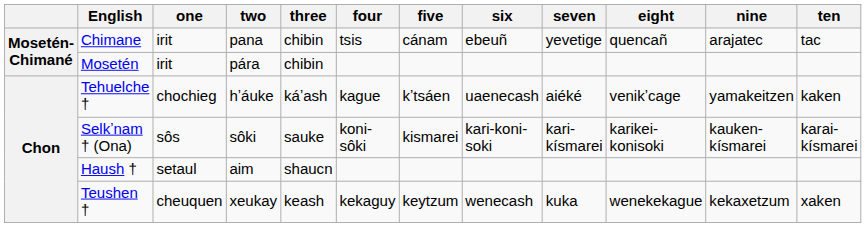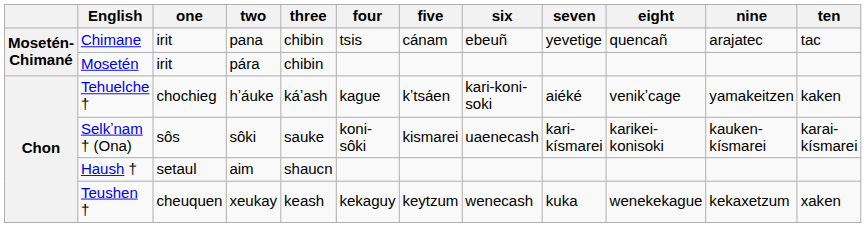 <table class="wikitable">
 <tr>
 <th></th>
 <th>English</th>
 <th>one</th>
 <th>two</th>
 <th>three</th>
 <th>four</th>
 <th>five</th>
 <th>six</th>
 <th>seven</th>
 <th>eight</th>
 <th>nine</th>
 <th>ten</th>
 </tr>
 <tr>
 <th rowspan="2">Mosetén-Chimané</th>
 <td><a href='#'>Chimane</a></td>
 <td>irit</td>
 <td>pana</td>
 <td>chibin</td>
 <td>tsis</td>
 <td>cánam</td>
 <td>ebeuñ</td>
 <td>yevetige</td>
 <td>quencañ</td>
 <td>arajatec</td>
 <td>tac</td>
 </tr>
 <tr>
 <td><a href='#'>Mosetén</a></td>
 <td>irit</td>
 <td>pára</td>
 <td>chibin</td>
 <td></td>
 <td></td>
 <td></td>
 <td></td>
 <td></td>
 <td></td>
 <td></td>
 </tr>
 <tr>
 <th rowspan="4">Chon</th>
 <td><a href='#'>Tehuelche</a> †</td>
 <td>chochieg</td>
 <td>hʼáuke</td>
 <td>káʼash</td>
 <td>kague</td>
 <td>kʼtsáen</td>
-<td>uaenecash</td>
+<td>kari-koni-soki</td>
 <td>aiéké</td>
 <td>venikʼcage</td>
 <td>yamakeitzen</td>
 <td>kaken</td>
 </tr>
 <tr>
 <td><a href='#'>Selkʼnam</a> † (Ona)</td>
 <td>sôs</td>
 <td>sôki</td>
 <td>sauke</td>
 <td>koni-sôki</td>
 <td>kismarei</td>
-<td>kari-koni-soki</td>
+<td>uaenecash</td>
 <td>kari-kísmarei</td>
 <td>karikei-konisoki</td>
 <td>kauken-kísmarei</td>
 <td>karai-kísmarei</td>
 </tr>
 <tr>
 <td><a href='#'>Haush</a> †</td>
 <td>setaul</td>
 <td>aim</td>
 <td>shaucn</td>
 <td></td>
 <td></td>
 <td></td>
 <td></td>
 <td></td>
 <td></td>
 <td></td>
 </tr>
 <tr>
 <td><a href='#'>Teushen</a> †</td>
 <td>cheuquen</td>
 <td>xeukay</td>
 <td>keash</td>
 <td>kekaguy</td>
 <td>keytzum</td>
 <td>wenecash</td>
 <td>kuka</td>
 <td>wenekekague</td>
 <td>kekaxetzum</td>
 <td>xaken</td>
 </tr>
 </table>
